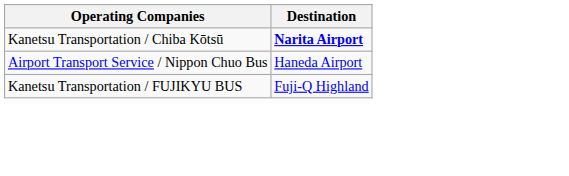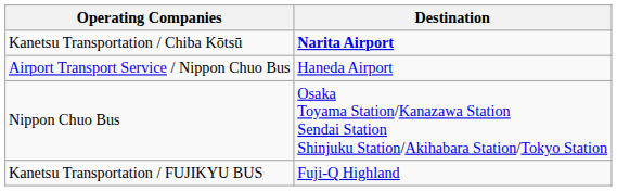 <table class="wikitable" style="font-size:80%;">
 <tr>
 <th>Operating Companies</th>
 <th>Destination</th>
 </tr>
 <tr>
 <td>Kanetsu Transportation / Chiba Kōtsū</td>
 <td><strong><a href='#'>Narita Airport</a></strong></td>
 </tr>
 <tr>
 <td><a href='#'>Airport Transport Service</a> / Nippon Chuo Bus</td>
 <td><a href='#'>Haneda Airport</a></td>
 </tr>
 <tr>
+<td>Nippon Chuo Bus</td>
+<td><a href='#'>Osaka</a><br><a href='#'>Toyama Station</a>/<a href='#'>Kanazawa Station</a><br><a href='#'>Sendai Station</a><br><a href='#'>Shinjuku Station</a>/<a href='#'>Akihabara Station</a>/<a href='#'>Tokyo Station</a></td>
+</tr>
+<tr>
 <td>Kanetsu Transportation / FUJIKYU BUS</td>
 <td><a href='#'>Fuji-Q Highland</a></td>
 </tr>
 </table>
